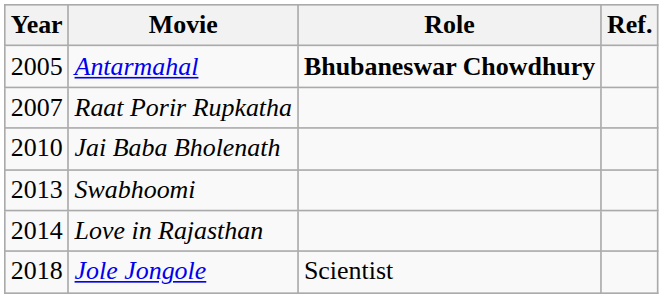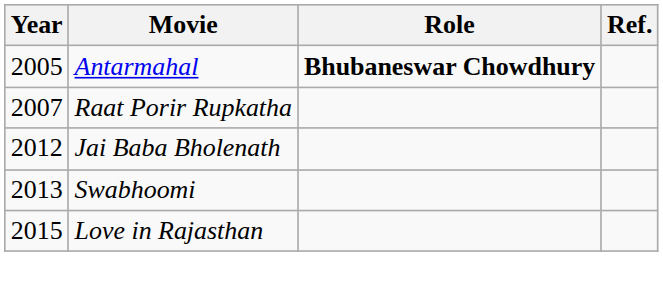 <table class="wikitable">
 <tr>
 <th>Year</th>
 <th>Movie</th>
 <th>Role</th>
 <th>Ref.</th>
 </tr>
 <tr>
 <td>2005</td>
 <td><em><a href='#'>Antarmahal</a></em></td>
 <td><strong>Bhubaneswar Chowdhury</strong></td>
 <td></td>
 </tr>
 <tr>
 <td>2007</td>
 <td><em>Raat Porir Rupkatha</em></td>
 <td></td>
 <td></td>
 </tr>
 <tr>
-<td>2010</td>
+<td>2012</td>
 <td><em>Jai Baba Bholenath</em></td>
 <td></td>
 <td></td>
 </tr>
 <tr>
 <td>2013</td>
 <td><em>Swabhoomi</em></td>
 <td></td>
 <td></td>
 </tr>
 <tr>
-<td>2014</td>
+<td>2015</td>
 <td><em>Love in Rajasthan</em></td>
 <td></td>
 <td></td>
 </tr>
-<tr>
-<td>2018</td>
-<td><em><a href='#'>Jole Jongole</a></em></td>
-<td>Scientist</td>
-<td></td>
-</tr>
 </table>
